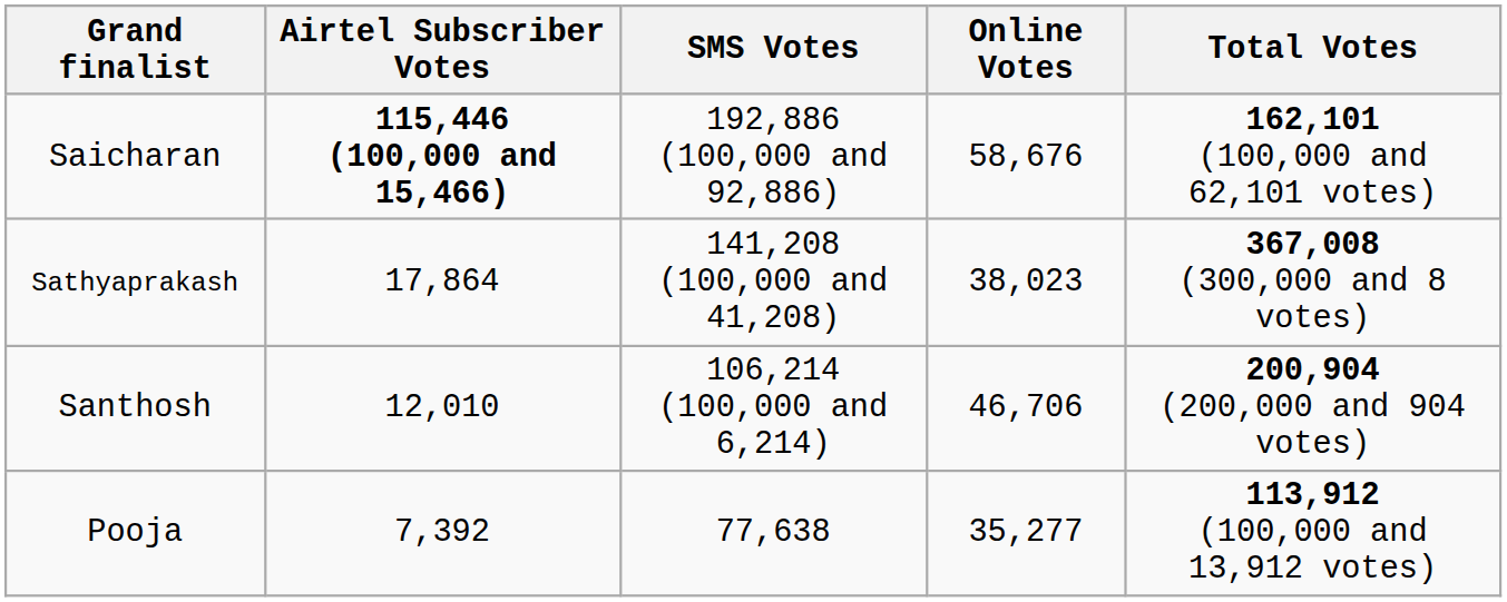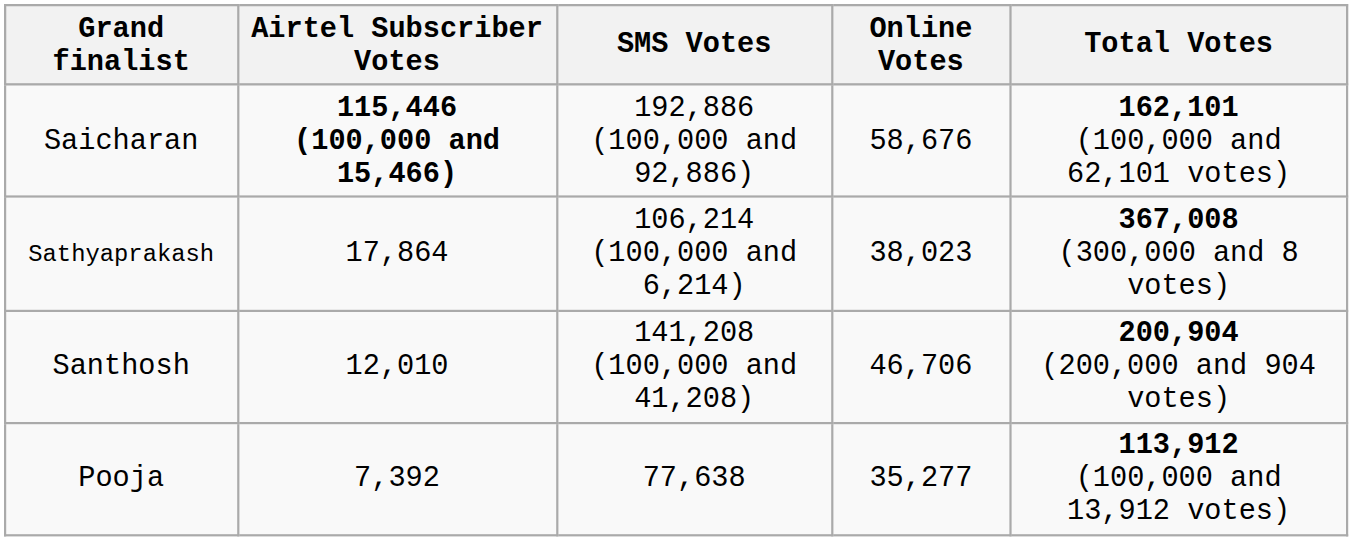 <table class="wikitable sortable" style="text-align: center; width: auto;">
 <tr style="background:lightgrey; text-align:center;">
 <th>Grand finalist</th>
 <th>Airtel Subscriber Votes</th>
 <th>SMS Votes</th>
 <th>Online Votes</th>
 <th>Total Votes</th>
 </tr>
 <tr>
 <td>Saicharan</td>
 <td><strong>115,446 <br>(100,000 and 15,466)</strong></td>
 <td>192,886 <br>(100,000 and 92,886)</td>
 <td>58,676</td>
 <td><strong>162,101</strong> <br>(100,000 and 62,101 votes)</td>
 </tr>
 <tr>
 <td><small>Sathyaprakash</small></td>
 <td>17,864</td>
-<td>141,208 <br>(100,000 and 41,208)</td>
+<td>106,214 <br>(100,000 and 6,214)</td>
 <td>38,023</td>
 <td><strong>367,008</strong> <br>(300,000 and 8 votes)</td>
 </tr>
 <tr>
 <td>Santhosh</td>
 <td>12,010</td>
-<td>106,214 <br>(100,000 and 6,214)</td>
+<td>141,208 <br>(100,000 and 41,208)</td>
 <td>46,706</td>
 <td><strong>200,904</strong> <br>(200,000 and 904 votes)</td>
 </tr>
 <tr>
 <td>Pooja</td>
 <td>7,392</td>
 <td>77,638</td>
 <td>35,277</td>
 <td><strong>113,912</strong> <br>(100,000 and 13,912 votes)</td>
 </tr>
 </table>
